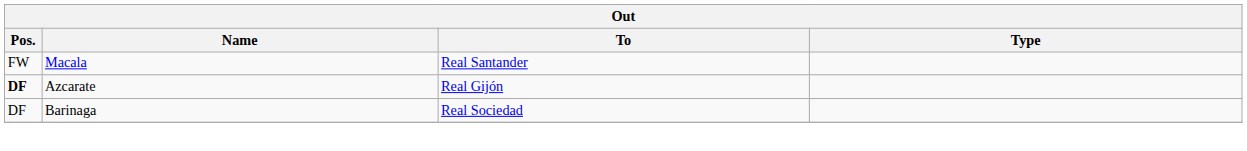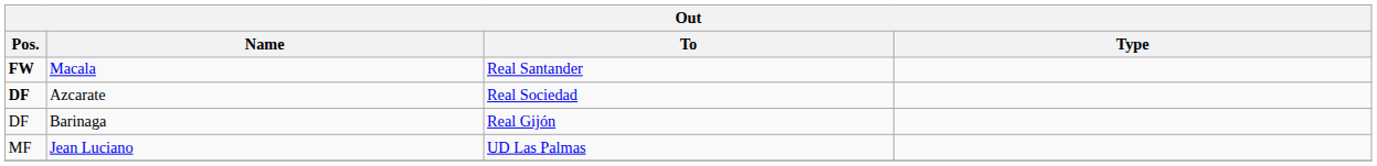 <table class="wikitable" style="font-size:90%;width:99%;">
 <tr>
 <th colspan="4">Out</th>
 </tr>
 <tr>
 <th width=3%>Pos.</th>
 <th width=32%>Name</th>
 <th width=30%>To</th>
 <th width=35%>Type</th>
 </tr>
 <tr>
-<td>FW</td>
+<td><strong>FW</strong></td>
 <td><a href='#'>Macala</a></td>
 <td><a href='#'>Real Santander</a></td>
 <td></td>
 </tr>
 <tr>
 <td><strong>DF</strong></td>
 <td>Azcarate</td>
-<td><a href='#'>Real Gijón</a></td>
+<td><a href='#'>Real Sociedad</a></td>
 <td></td>
 </tr>
 <tr>
 <td>DF</td>
 <td>Barinaga</td>
-<td><a href='#'>Real Sociedad</a></td>
+<td><a href='#'>Real Gijón</a></td>
+<td></td>
+</tr>
+<tr>
+<td>MF</td>
+<td><a href='#'>Jean Luciano</a></td>
+<td><a href='#'>UD Las Palmas</a></td>
 <td></td>
 </tr>
 <tr>
 </tr>
 </table>
